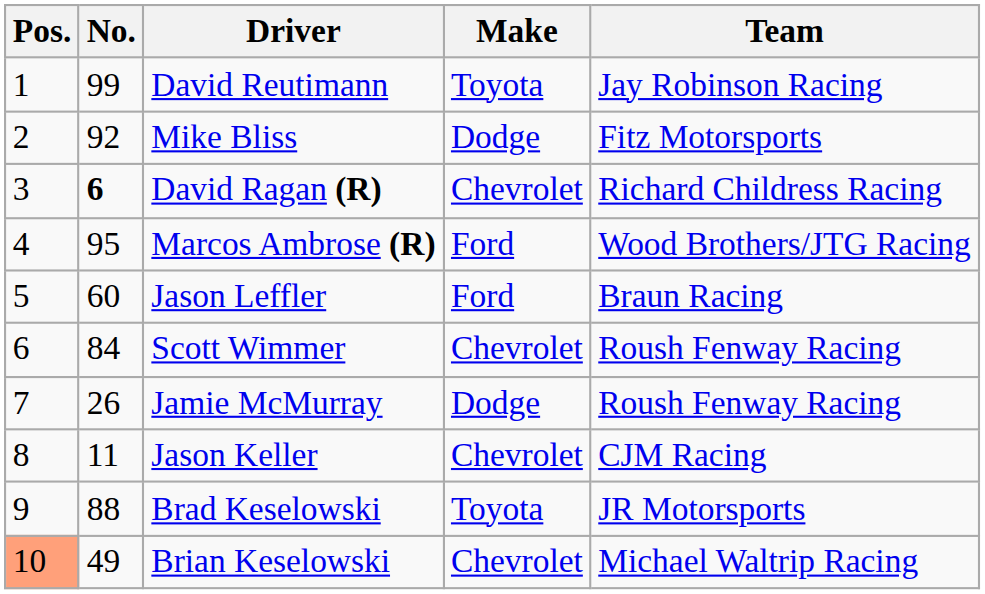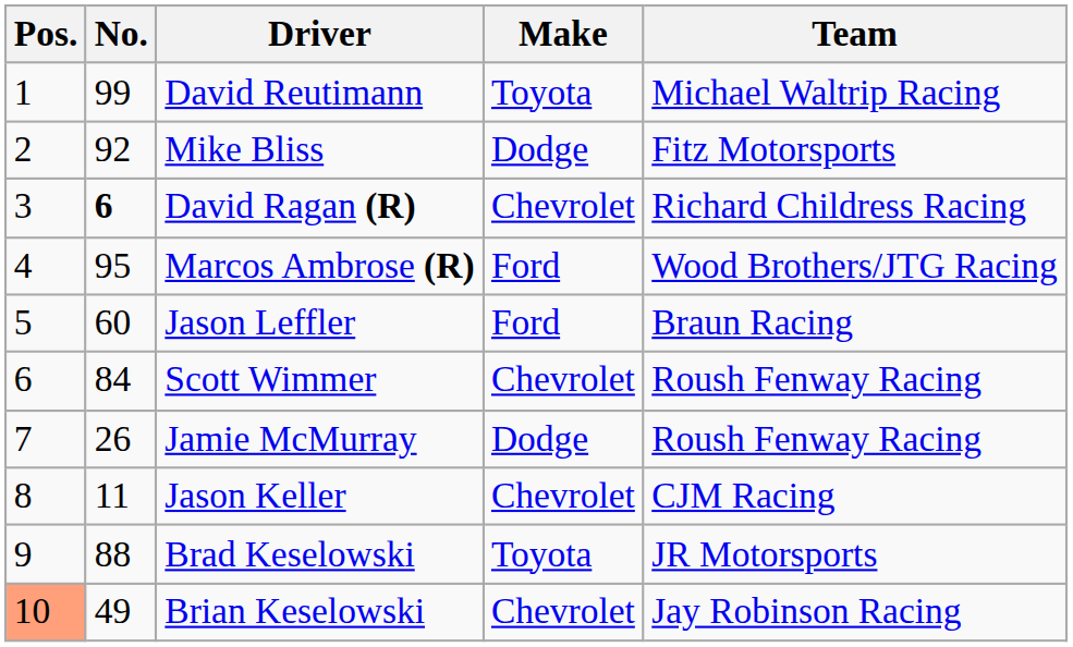 <table class="wikitable">
 <tr>
 <th>Pos.</th>
 <th>No.</th>
 <th>Driver</th>
 <th>Make</th>
 <th>Team</th>
 </tr>
 <tr>
 <td>1</td>
 <td>99</td>
 <td><a href='#'>David Reutimann</a></td>
 <td><a href='#'>Toyota</a></td>
-<td><a href='#'>Jay Robinson Racing</a></td>
+<td><a href='#'>Michael Waltrip Racing</a></td>
 </tr>
 <tr>
 <td>2</td>
 <td>92</td>
 <td><a href='#'>Mike Bliss</a></td>
 <td><a href='#'>Dodge</a></td>
 <td><a href='#'>Fitz Motorsports</a></td>
 </tr>
 <tr>
 <td>3</td>
 <td><strong>6</strong></td>
 <td><a href='#'>David Ragan</a> <strong>(R)</strong></td>
 <td><a href='#'>Chevrolet</a></td>
 <td><a href='#'>Richard Childress Racing</a></td>
 </tr>
 <tr>
 <td>4</td>
 <td>95</td>
 <td><a href='#'>Marcos Ambrose</a> <strong>(R)</strong></td>
 <td><a href='#'>Ford</a></td>
 <td><a href='#'>Wood Brothers/JTG Racing</a></td>
 </tr>
 <tr>
 <td>5</td>
 <td>60</td>
 <td><a href='#'>Jason Leffler</a></td>
 <td><a href='#'>Ford</a></td>
 <td><a href='#'>Braun Racing</a></td>
 </tr>
 <tr>
 <td>6</td>
 <td>84</td>
 <td><a href='#'>Scott Wimmer</a></td>
 <td><a href='#'>Chevrolet</a></td>
 <td><a href='#'>Roush Fenway Racing</a></td>
 </tr>
 <tr>
 <td>7</td>
 <td>26</td>
 <td><a href='#'>Jamie McMurray</a></td>
 <td><a href='#'>Dodge</a></td>
 <td><a href='#'>Roush Fenway Racing</a></td>
 </tr>
 <tr>
 <td>8</td>
 <td>11</td>
 <td><a href='#'>Jason Keller</a></td>
 <td><a href='#'>Chevrolet</a></td>
 <td><a href='#'>CJM Racing</a></td>
 </tr>
 <tr>
 <td>9</td>
 <td>88</td>
 <td><a href='#'>Brad Keselowski</a></td>
 <td><a href='#'>Toyota</a></td>
 <td><a href='#'>JR Motorsports</a></td>
 </tr>
 <tr>
 <td style="background: lightsalmon;">10</td>
 <td>49</td>
 <td><a href='#'>Brian Keselowski</a></td>
 <td><a href='#'>Chevrolet</a></td>
-<td><a href='#'>Michael Waltrip Racing</a></td>
+<td><a href='#'>Jay Robinson Racing</a></td>
 </tr>
 </table>
